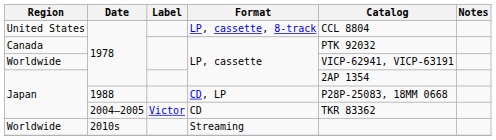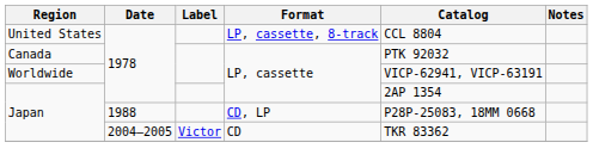 <table class="wikitable" summary="What You Won't Do For Love" has been released several times since 1979 across a variety of media and markets">
 <tr>
 <th scope="col">Region</th>
 <th scope="col">Date</th>
 <th scope="col">Label</th>
 <th scope="col">Format</th>
 <th scope="col">Catalog</th>
 <th scope="col">Notes</th>
 </tr>
 <tr>
 <td scope="row">United States</td>
 <td rowspan="4">1978</td>
 <td></td>
 <td><a href='#'>LP</a>, <a href='#'>cassette</a>, <a href='#'>8-track</a></td>
 <td>CCL 8804</td>
 <td></td>
 </tr>
 <tr>
 <td scope="row">Canada</td>
 <td rowspan="2"></td>
 <td rowspan="3">LP, cassette</td>
 <td>PTK 92032</td>
 <td></td>
 </tr>
 <tr>
 <td scope="row">Worldwide</td>
 <td>VICP-62941, VICP-63191</td>
 <td></td>
 </tr>
 <tr>
 <td rowspan="3">Japan</td>
 <td scope="row"></td>
 <td>2AP 1354</td>
 <td></td>
 </tr>
 <tr>
 <td scope="row">1988</td>
 <td scope="row"></td>
 <td scope="row"><a href='#'>CD</a>, LP</td>
 <td>P28P-25083, 18MM 0668</td>
 <td></td>
 </tr>
 <tr>
 <td scope="row">2004–2005</td>
 <td scope="row"><a href='#'>Victor</a></td>
 <td scope="row">CD</td>
 <td>TKR 83362</td>
 <td></td>
 </tr>
 <tr>
-<td scope="col">Worldwide</td>
-<td scope="col">2010s</td>
-<td scope="col"></td>
-<td scope="col">Streaming</td>
-<td></td>
-<td></td>
-</tr>
-<tr>
 </tr>
 </table>
